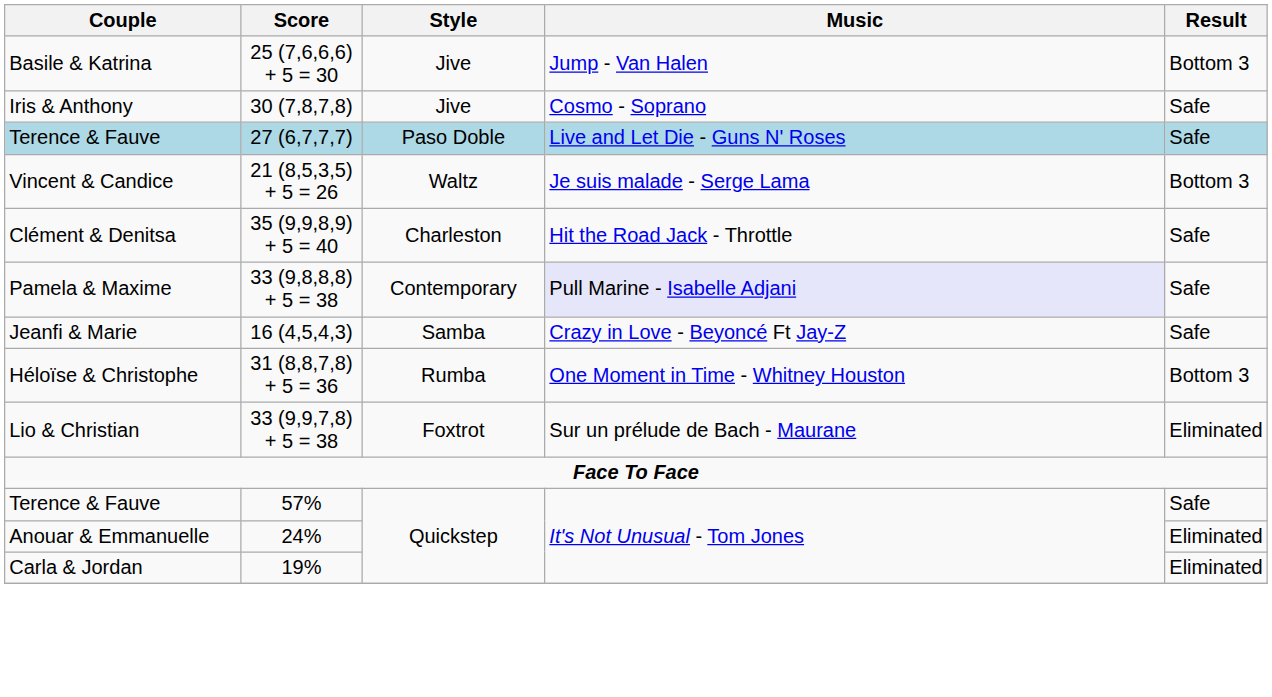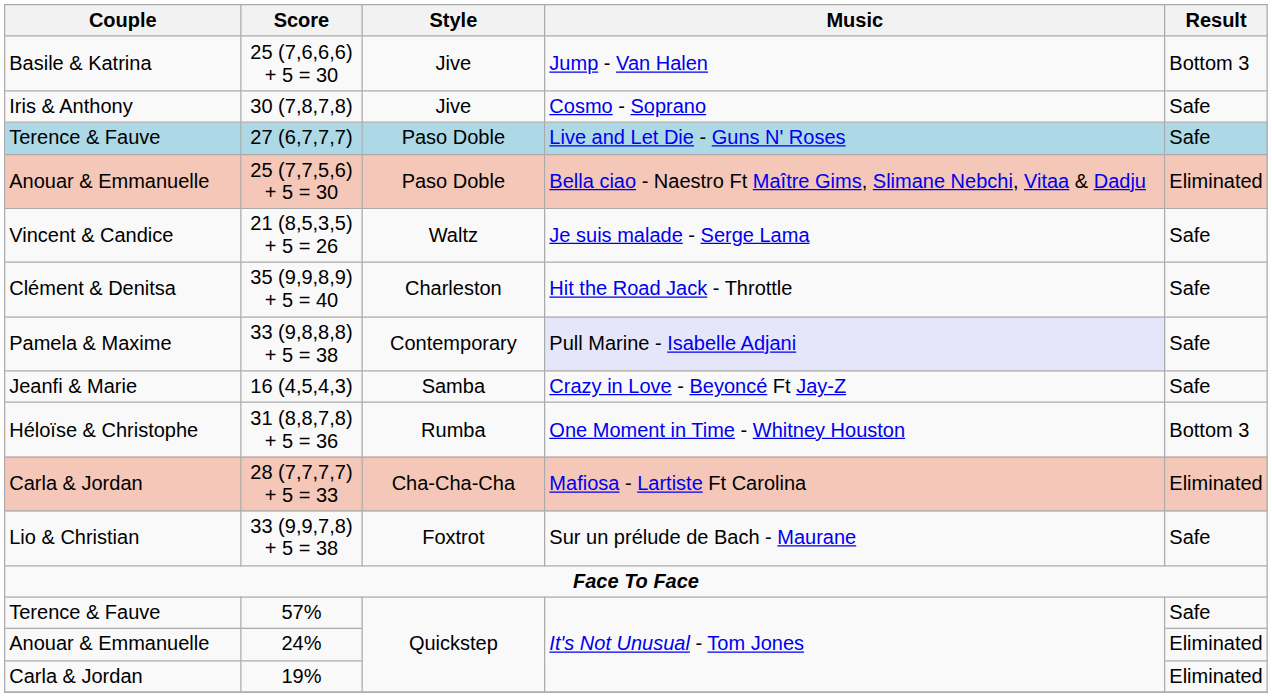 <table class="wikitable" style="width:80%;">
 <tr>
 <th style="width:20%;">Couple</th>
 <th style="width:10%;">Score</th>
 <th style="width:15%;">Style</th>
 <th style="width:60%;">Music</th>
 <th style="width:60%;">Result</th>
 </tr>
 <tr>
 <td>Basile & Katrina</td>
 <td style="text-align:center;">25 (7,6,6,6) + 5 = 30</td>
 <td style="text-align:center;">Jive</td>
 <td><a href='#'>Jump</a> - <a href='#'>Van Halen</a></td>
 <td>Bottom 3</td>
 </tr>
 <tr>
 <td>Iris & Anthony</td>
 <td style="text-align:center;">30 (7,8,7,8)</td>
 <td style="text-align:center;">Jive</td>
 <td><a href='#'>Cosmo</a> - <a href='#'>Soprano</a></td>
 <td>Safe</td>
 </tr>
 <tr style="background-color:lightblue;">
 <td>Terence & Fauve</td>
 <td style="text-align:center;">27 (6,7,7,7)</td>
 <td style="text-align:center;">Paso Doble</td>
 <td><a href='#'>Live and Let Die</a> - <a href='#'>Guns N' Roses</a></td>
 <td>Safe</td>
 </tr>
+<tr style="background-color:#f4c7b8;">
+<td>Anouar & Emmanuelle</td>
+<td style="text-align:center;">25 (7,7,5,6) + 5 = 30</td>
+<td style="text-align:center;">Paso Doble</td>
+<td><a href='#'>Bella ciao</a> - Naestro Ft <a href='#'>Maître Gims</a>, <a href='#'>Slimane Nebchi</a>, <a href='#'>Vitaa</a> & <a href='#'>Dadju</a></td>
+<td>Eliminated</td>
+</tr>
 <tr>
 <td>Vincent & Candice</td>
 <td style="text-align:center;">21 (8,5,3,5) + 5 = 26</td>
 <td style="text-align:center;">Waltz</td>
 <td><a href='#'>Je suis malade</a> - <a href='#'>Serge Lama</a></td>
-<td>Bottom 3</td>
+<td>Safe</td>
 </tr>
 <tr>
 <td>Clément & Denitsa</td>
 <td style="text-align:center;">35 (9,9,8,9) + 5 = 40</td>
 <td style="text-align:center;">Charleston</td>
 <td><a href='#'>Hit the Road Jack</a> - Throttle</td>
 <td>Safe</td>
 </tr>
 <tr>
 <td>Pamela & Maxime</td>
 <td style="text-align:center;">33 (9,8,8,8) + 5 = 38</td>
 <td style="text-align:center;">Contemporary</td>
 <td style="background: lavender;">Pull Marine - <a href='#'>Isabelle Adjani</a></td>
 <td>Safe</td>
 </tr>
 <tr>
 <td>Jeanfi & Marie</td>
 <td style="text-align:center;">16 (4,5,4,3)</td>
 <td style="text-align:center;">Samba</td>
 <td><a href='#'>Crazy in Love</a> - <a href='#'>Beyoncé</a> Ft <a href='#'>Jay-Z</a></td>
 <td>Safe</td>
 </tr>
 <tr>
 <td>Héloïse & Christophe</td>
 <td style="text-align:center;">31 (8,8,7,8) + 5 = 36</td>
 <td style="text-align:center;">Rumba</td>
 <td><a href='#'>One Moment in Time</a> - <a href='#'>Whitney Houston</a></td>
 <td>Bottom 3</td>
 </tr>
+<tr style="background-color:#f4c7b8;">
+<td>Carla & Jordan</td>
+<td style="text-align:center;">28 (7,7,7,7) + 5 = 33</td>
+<td style="text-align:center;">Cha-Cha-Cha</td>
+<td><a href='#'>Mafiosa</a> - <a href='#'>Lartiste</a> Ft Carolina</td>
+<td>Eliminated</td>
+</tr>
 <tr>
 <td>Lio & Christian</td>
 <td style="text-align:center;">33 (9,9,7,8) + 5 = 38</td>
 <td style="text-align:center;">Foxtrot</td>
 <td>Sur un prélude de Bach - <a href='#'>Maurane</a></td>
-<td>Eliminated</td>
+<td>Safe</td>
 </tr>
 <tr>
 <td colspan=5 style="text-align:center;"><strong><em>Face To Face</em></strong></td>
 </tr>
 <tr>
 <td>Terence & Fauve</td>
 <td style="text-align:center;">57%</td>
 <td rowspan="3" style="text-align:center;">Quickstep</td>
 <td rowspan="3"><em><a href='#'>It's Not Unusual</a></em> - <a href='#'>Tom Jones</a></td>
 <td>Safe</td>
 </tr>
 <tr>
 <td>Anouar & Emmanuelle</td>
 <td style="text-align:center;">24%</td>
 <td>Eliminated</td>
 </tr>
 <tr>
 <td>Carla & Jordan</td>
 <td style="text-align:center;">19%</td>
 <td>Eliminated</td>
 </tr>
 <tr>
 </tr>
 </table>
